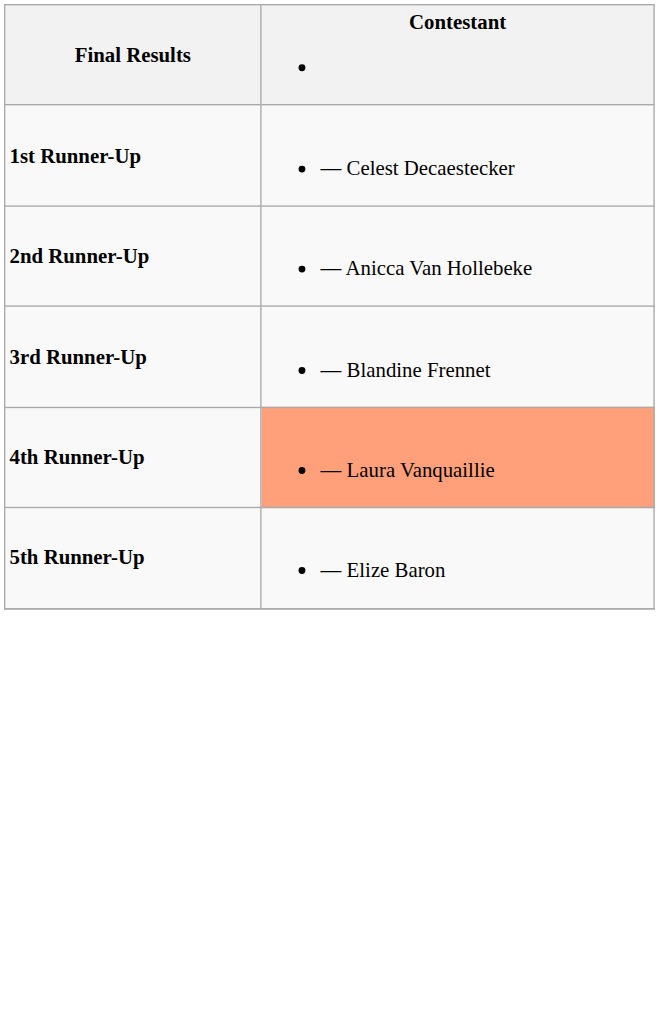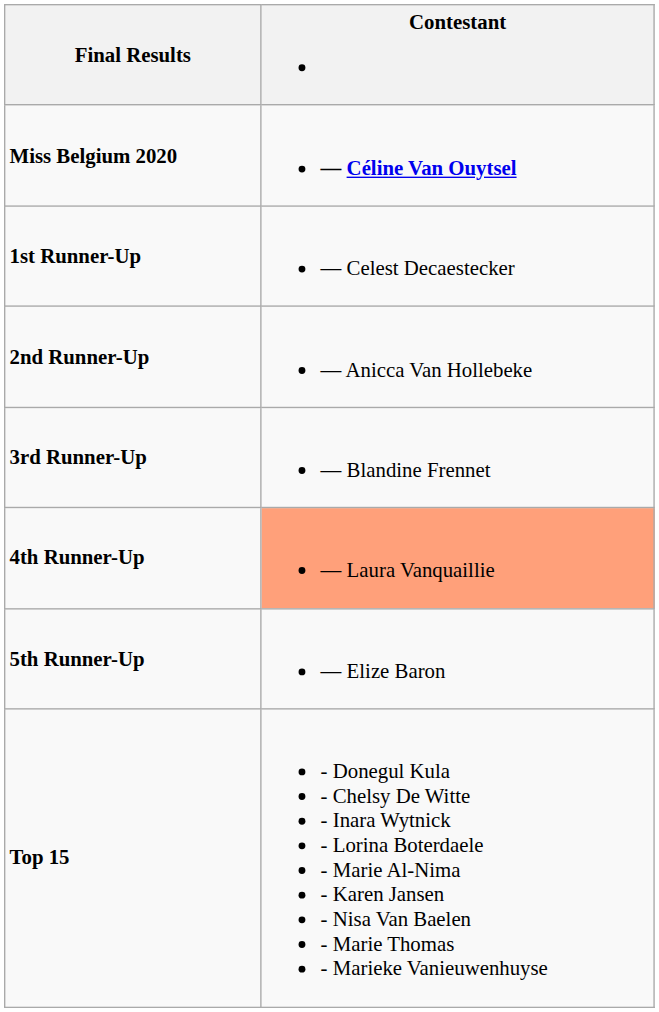 <table class="wikitable sortable" style="font-size:95%;">
 <tr>
 <th style="width:180px;">Final Results</th>
 <th style="width:280px;">Contestant<br><ul><li></li></ul></th>
+</tr>
+<tr>
+<td><strong>Miss Belgium 2020</strong></td>
+<td><br><ul><li><strong> — <a href='#'>Céline Van Ouytsel</a></strong></li></ul></td>
 </tr>
 <tr>
 <td><strong>1st Runner-Up</strong></td>
 <td><br><ul><li><strong></strong> — Celest Decaestecker</li></ul></td>
 </tr>
 <tr>
 <td><strong> 2nd Runner-Up</strong></td>
 <td><br><ul><li><strong></strong> — Anicca Van Hollebeke</li></ul></td>
 </tr>
 <tr>
 <td><strong> 3rd Runner-Up</strong></td>
 <td><br><ul><li><strong></strong> — Blandine Frennet</li></ul></td>
 </tr>
 <tr>
 <td><strong> 4th Runner-Up</strong></td>
 <td style="background: lightsalmon;"><br><ul><li><strong></strong> — Laura Vanquaillie</li></ul></td>
 </tr>
 <tr>
 <td><strong> 5th Runner-Up</strong></td>
 <td><br><ul><li><strong></strong> — Elize Baron</li></ul></td>
 </tr>
 <tr>
+<td><strong>Top 15</strong></td>
+<td><br><ul><li><strong></strong> - Donegul Kula</li><li><strong></strong> - Chelsy De Witte</li><li><strong></strong> - Inara Wytnick</li><li><strong></strong> - Lorina Boterdaele</li><li><strong></strong> - Marie Al-Nima</li><li><strong></strong> - Karen Jansen</li><li><strong></strong> - Nisa Van Baelen</li><li><strong></strong> - Marie Thomas</li><li><strong></strong> - Marieke Vanieuwenhuyse</li></ul></td>
+</tr>
+<tr>
 </tr>
 </table>
